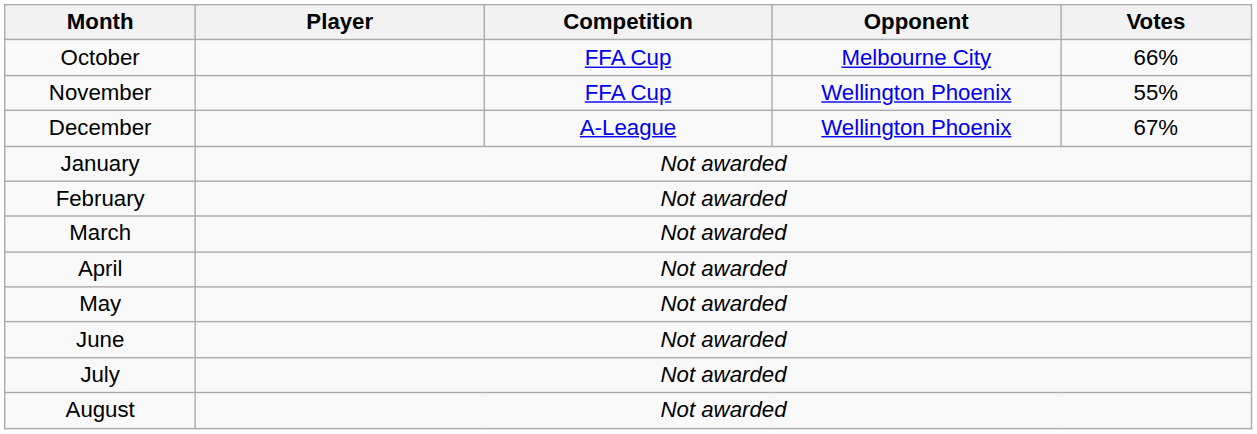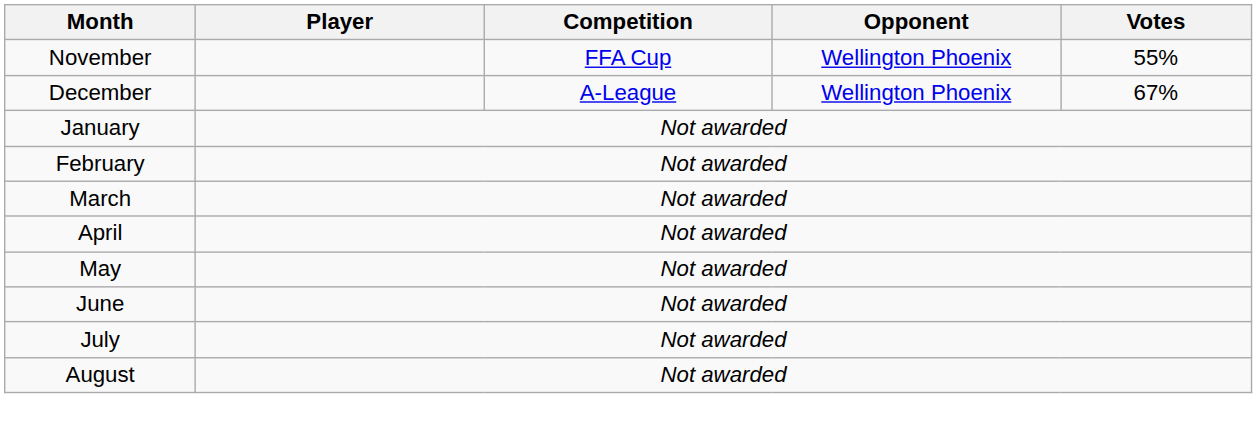 <table class="wikitable sortable" style="text-align:center">
 <tr>
 <th>Month</th>
 <th>Player</th>
 <th>Competition</th>
 <th>Opponent</th>
 <th>Votes</th>
-</tr>
-<tr>
-<td style="width:130px;">October</td>
-<td style="width:200px;"></td>
-<td style="width:200px;"><a href='#'>FFA Cup</a></td>
-<td style="width:200px;"><a href='#'>Melbourne City</a></td>
-<td style="width:130px;">66%</td>
 </tr>
 <tr>
 <td style="width:130px;">November</td>
 <td style="width:200px;"></td>
 <td style="width:200px;"><a href='#'>FFA Cup</a></td>
 <td style="width:200px;"><a href='#'>Wellington Phoenix</a></td>
 <td style="width:130px;">55%</td>
 </tr>
 <tr>
 <td style="width:130px;">December</td>
 <td style="width:200px;"></td>
 <td style="width:200px;"><a href='#'>A-League</a></td>
 <td style="width:200px;"><a href='#'>Wellington Phoenix</a></td>
 <td style="width:130px;">67%</td>
 </tr>
 <tr>
 <td style="width:130px;">January</td>
 <td colspan="4"><em>Not awarded</em></td>
 </tr>
 <tr>
 <td style="width:130px;">February</td>
 <td colspan="4"><em>Not awarded</em></td>
 </tr>
 <tr>
 <td style="width:130px;">March</td>
 <td colspan="4"><em>Not awarded</em></td>
 </tr>
 <tr>
 <td style="width:130px;">April</td>
 <td colspan="4"><em>Not awarded</em></td>
 </tr>
 <tr>
 <td style="width:130px;">May</td>
 <td colspan="4"><em>Not awarded</em></td>
 </tr>
 <tr>
 <td style="width:130px;">June</td>
 <td colspan="4"><em>Not awarded</em></td>
 </tr>
 <tr>
 <td style="width:130px;">July</td>
 <td colspan="4"><em>Not awarded</em></td>
 </tr>
 <tr>
 <td style="width:130px;">August</td>
 <td colspan="4"><em>Not awarded</em></td>
 </tr>
 </table>
